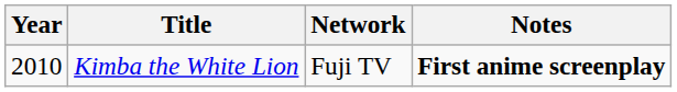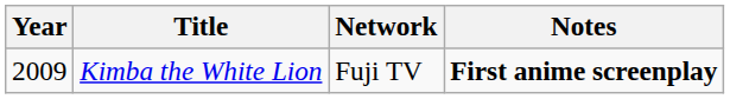 <table class="wikitable">
 <tr>
 <th>Year</th>
 <th>Title</th>
 <th>Network</th>
 <th>Notes</th>
 </tr>
 <tr>
-<td>2010</td>
+<td>2009</td>
 <td><em><a href='#'>Kimba the White Lion</a></em></td>
 <td>Fuji TV</td>
 <td><strong>First anime screenplay</strong></td>
 </tr>
 </table>
